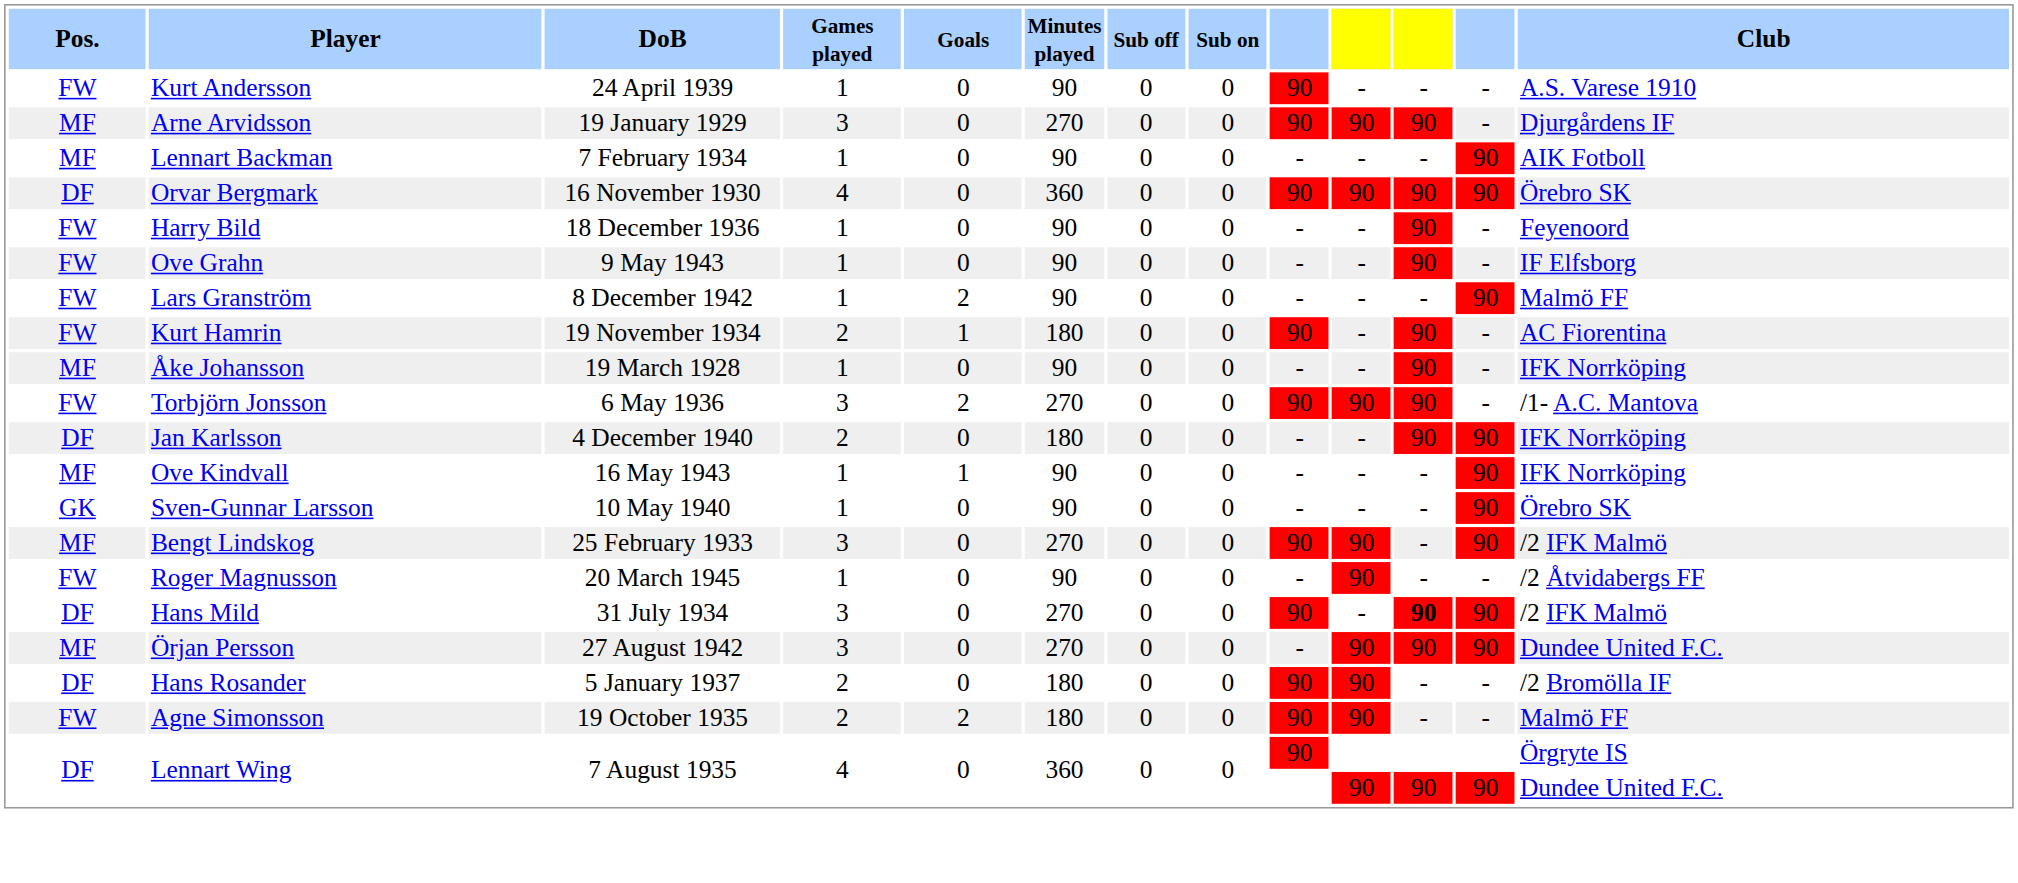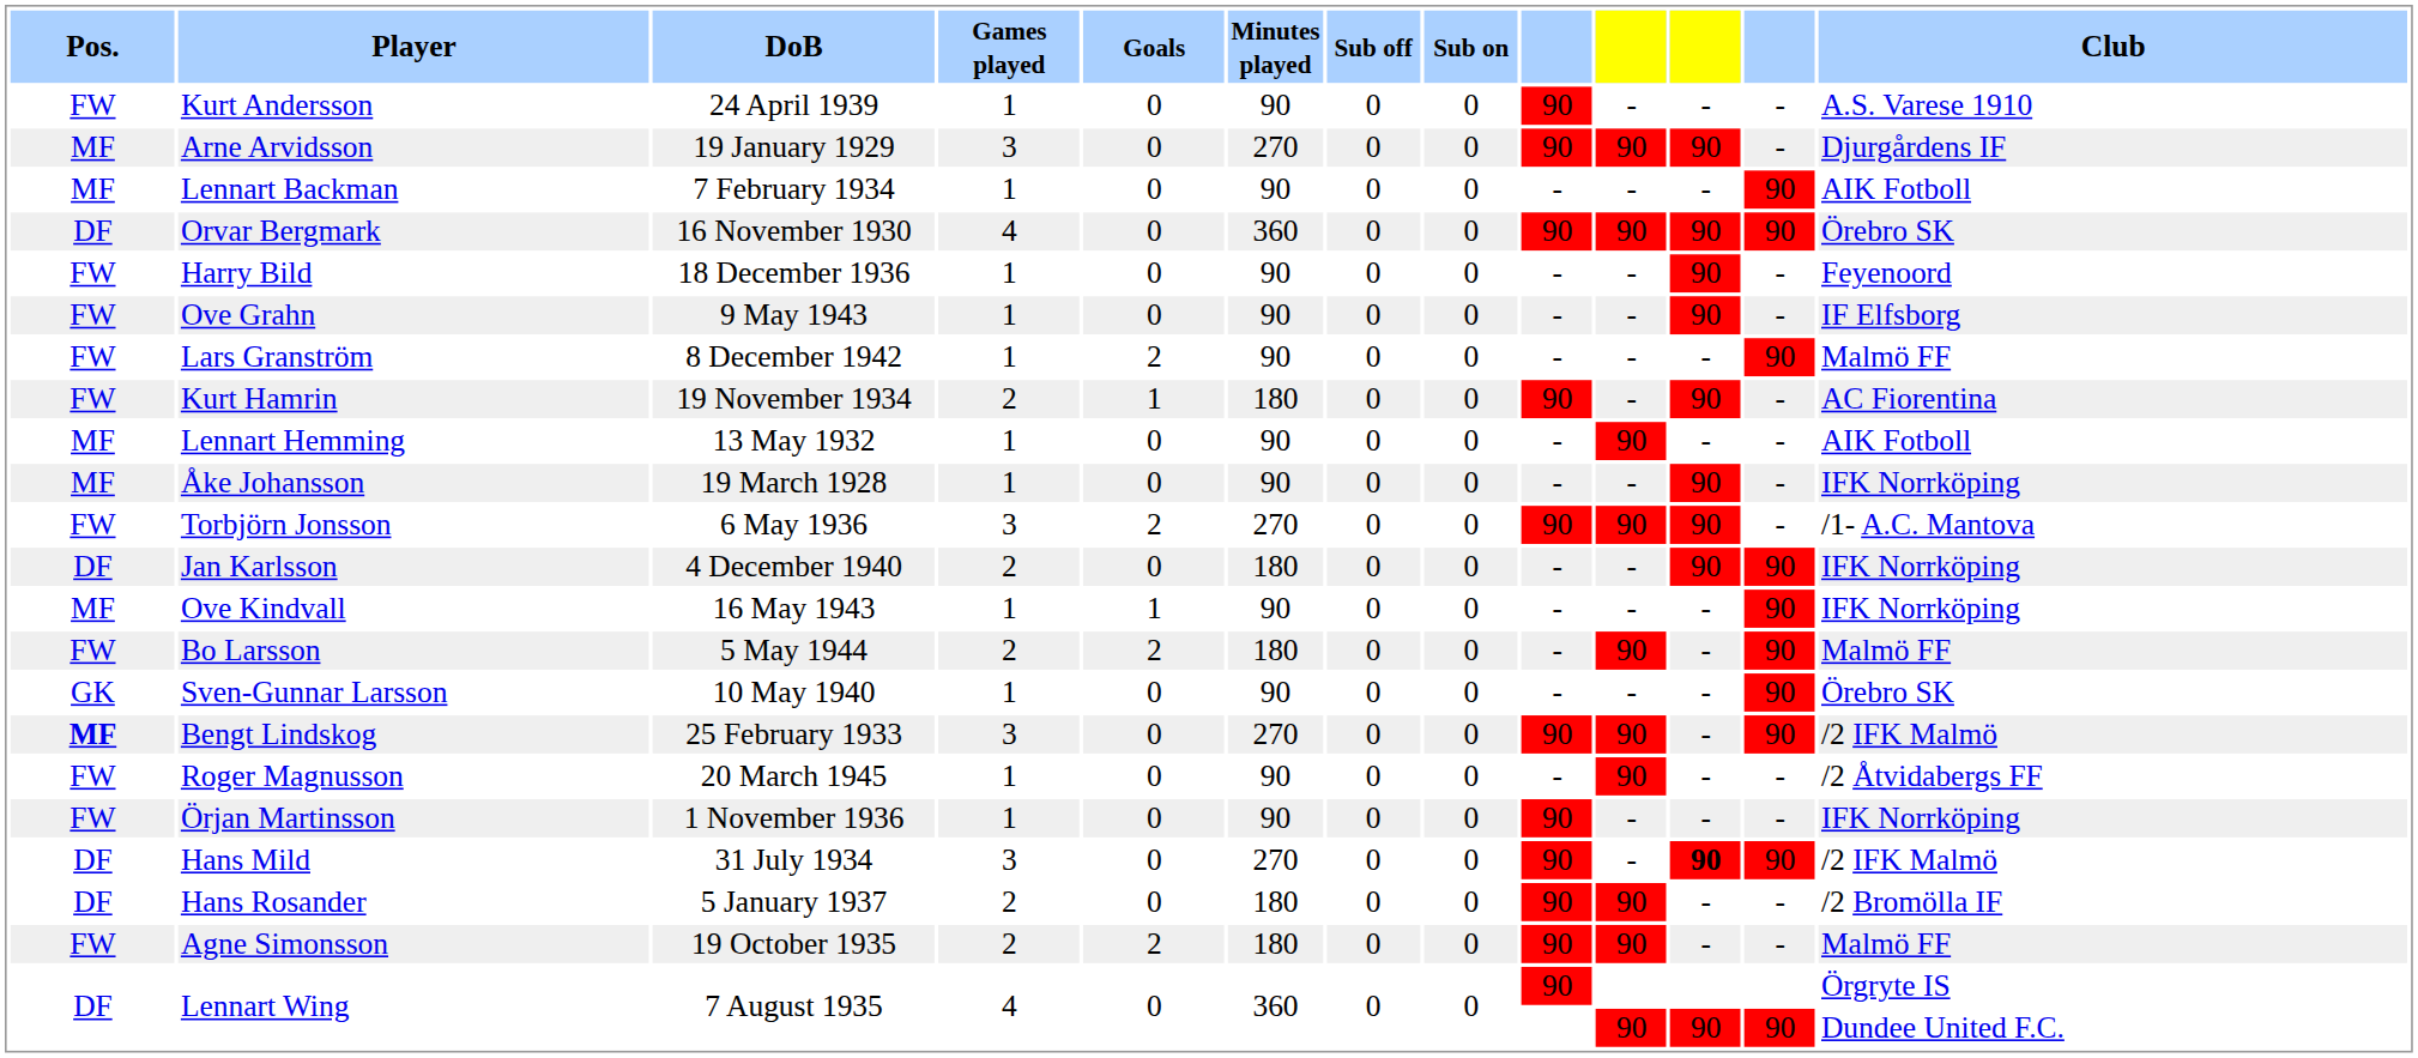 <table border="0" width="100%" style="border: 1px solid #999; background-color:#FFFFFF; text-align:center">
 <tr align="center" bgcolor="#AAD0FF">
 <th width=7%>Pos.</th>
 <th width=20%>Player</th>
 <th width=12%>DoB</th>
 <th width=6%><small>Games<br>played</small></th>
 <th width=6%><small>Goals</small></th>
 <th width=4%><small>Minutes<br>played</small></th>
 <th width=4%><small>Sub off</small></th>
 <th width=4%><small>Sub on</small></th>
 <th width=3%></th>
 <th width=3% bgcolor=yellow></th>
 <th width=3% bgcolor=yellow></th>
 <th width=3%></th>
 <th width=27%>Club</th>
 </tr>
 <tr>
 <td><a href='#'>FW</a></td>
 <td align="left"><a href='#'>Kurt Andersson</a></td>
 <td>24 April 1939</td>
 <td>1</td>
 <td>0</td>
 <td>90</td>
 <td>0</td>
 <td>0</td>
 <td bgcolor=red>90</td>
 <td>-</td>
 <td>-</td>
 <td>-</td>
 <td align="left"> <a href='#'>A.S. Varese 1910</a></td>
 </tr>
 <tr bgcolor="#EFEFEF">
 <td><a href='#'>MF</a></td>
 <td align="left"><a href='#'>Arne Arvidsson</a></td>
 <td>19 January 1929</td>
 <td>3</td>
 <td>0</td>
 <td>270</td>
 <td>0</td>
 <td>0</td>
 <td bgcolor=red>90</td>
 <td bgcolor=red>90</td>
 <td bgcolor=red>90</td>
 <td>-</td>
 <td align="left"> <a href='#'>Djurgårdens IF</a></td>
 </tr>
 <tr>
 <td><a href='#'>MF</a></td>
 <td align="left"><a href='#'>Lennart Backman</a></td>
 <td>7 February 1934</td>
 <td>1</td>
 <td>0</td>
 <td>90</td>
 <td>0</td>
 <td>0</td>
 <td>-</td>
 <td>-</td>
 <td>-</td>
 <td bgcolor=red>90</td>
 <td align="left"> <a href='#'>AIK Fotboll</a></td>
 </tr>
 <tr bgcolor="#EFEFEF">
 <td><a href='#'>DF</a></td>
 <td align="left"><a href='#'>Orvar Bergmark</a></td>
 <td>16 November 1930</td>
 <td>4</td>
 <td>0</td>
 <td>360</td>
 <td>0</td>
 <td>0</td>
 <td bgcolor=red>90</td>
 <td bgcolor=red>90</td>
 <td bgcolor=red>90</td>
 <td bgcolor=red>90</td>
 <td align="left"> <a href='#'>Örebro SK</a></td>
 </tr>
 <tr>
 <td><a href='#'>FW</a></td>
 <td align="left"><a href='#'>Harry Bild</a></td>
 <td>18 December 1936</td>
 <td>1</td>
 <td>0</td>
 <td>90</td>
 <td>0</td>
 <td>0</td>
 <td>-</td>
 <td>-</td>
 <td bgcolor=red>90</td>
 <td>-</td>
 <td align="left"> <a href='#'>Feyenoord</a></td>
 </tr>
 <tr bgcolor="#EFEFEF">
 <td><a href='#'>FW</a></td>
 <td align="left"><a href='#'>Ove Grahn</a></td>
 <td>9 May 1943</td>
 <td>1</td>
 <td>0</td>
 <td>90</td>
 <td>0</td>
 <td>0</td>
 <td>-</td>
 <td>-</td>
 <td bgcolor=red>90</td>
 <td>-</td>
 <td align="left"> <a href='#'>IF Elfsborg</a></td>
 </tr>
 <tr>
 <td><a href='#'>FW</a></td>
 <td align="left"><a href='#'>Lars Granström</a></td>
 <td>8 December 1942</td>
 <td>1</td>
 <td>2</td>
 <td>90</td>
 <td>0</td>
 <td>0</td>
 <td>-</td>
 <td>-</td>
 <td>-</td>
 <td bgcolor=red>90</td>
 <td align="left"> <a href='#'>Malmö FF</a></td>
 </tr>
 <tr bgcolor="#EFEFEF">
 <td><a href='#'>FW</a></td>
 <td align="left"><a href='#'>Kurt Hamrin</a></td>
 <td>19 November 1934</td>
 <td>2</td>
 <td>1</td>
 <td>180</td>
 <td>0</td>
 <td>0</td>
 <td bgcolor=red>90</td>
 <td>-</td>
 <td bgcolor=red>90</td>
 <td>-</td>
 <td align="left"> <a href='#'>AC Fiorentina</a></td>
 </tr>
+<tr>
+<td><a href='#'>MF</a></td>
+<td align="left"><a href='#'>Lennart Hemming</a></td>
+<td>13 May 1932</td>
+<td>1</td>
+<td>0</td>
+<td>90</td>
+<td>0</td>
+<td>0</td>
+<td>-</td>
+<td bgcolor=red>90</td>
+<td>-</td>
+<td>-</td>
+<td align="left"> <a href='#'>AIK Fotboll</a></td>
+</tr>
 <tr bgcolor="#EFEFEF">
 <td><a href='#'>MF</a></td>
 <td align="left"><a href='#'>Åke Johansson</a></td>
 <td>19 March 1928</td>
 <td>1</td>
 <td>0</td>
 <td>90</td>
 <td>0</td>
 <td>0</td>
 <td>-</td>
 <td>-</td>
 <td bgcolor=red>90</td>
 <td>-</td>
 <td align="left"> <a href='#'>IFK Norrköping</a></td>
 </tr>
 <tr>
 <td><a href='#'>FW</a></td>
 <td align="left"><a href='#'>Torbjörn Jonsson</a></td>
 <td>6 May 1936</td>
 <td>3</td>
 <td>2</td>
 <td>270</td>
 <td>0</td>
 <td>0</td>
 <td bgcolor=red>90</td>
 <td bgcolor=red>90</td>
 <td bgcolor=red>90</td>
 <td>-</td>
 <td align="left">/1- <a href='#'>A.C. Mantova</a></td>
 </tr>
 <tr bgcolor="#EFEFEF">
 <td><a href='#'>DF</a></td>
 <td align="left"><a href='#'>Jan Karlsson</a></td>
 <td>4 December 1940</td>
 <td>2</td>
 <td>0</td>
 <td>180</td>
 <td>0</td>
 <td>0</td>
 <td>-</td>
 <td>-</td>
 <td bgcolor=red>90</td>
 <td bgcolor=red>90</td>
 <td align="left"> <a href='#'>IFK Norrköping</a></td>
 </tr>
 <tr>
 <td><a href='#'>MF</a></td>
 <td align="left"><a href='#'>Ove Kindvall</a></td>
 <td>16 May 1943</td>
 <td>1</td>
 <td>1</td>
 <td>90</td>
 <td>0</td>
 <td>0</td>
 <td>-</td>
 <td>-</td>
 <td>-</td>
 <td bgcolor=red>90</td>
 <td align="left"> <a href='#'>IFK Norrköping</a></td>
 </tr>
+<tr bgcolor="#EFEFEF">
+<td><a href='#'>FW</a></td>
+<td align="left"><a href='#'>Bo Larsson</a></td>
+<td>5 May 1944</td>
+<td>2</td>
+<td>2</td>
+<td>180</td>
+<td>0</td>
+<td>0</td>
+<td>-</td>
+<td bgcolor=red>90</td>
+<td>-</td>
+<td bgcolor=red>90</td>
+<td align="left"> <a href='#'>Malmö FF</a></td>
+</tr>
 <tr>
 <td><a href='#'>GK</a></td>
 <td align="left"><a href='#'>Sven-Gunnar Larsson</a></td>
 <td>10 May 1940</td>
 <td>1</td>
 <td>0</td>
 <td>90</td>
 <td>0</td>
 <td>0</td>
 <td>-</td>
 <td>-</td>
 <td>-</td>
 <td bgcolor=red>90</td>
 <td align="left"> <a href='#'>Örebro SK</a></td>
 </tr>
 <tr bgcolor="#EFEFEF">
-<td><a href='#'>MF</a></td>
+<td><strong><a href='#'>MF</a></strong></td>
 <td align="left"><a href='#'>Bengt Lindskog</a></td>
 <td>25 February 1933</td>
 <td>3</td>
 <td>0</td>
 <td>270</td>
 <td>0</td>
 <td>0</td>
 <td bgcolor=red>90</td>
 <td bgcolor=red>90</td>
 <td>-</td>
 <td bgcolor=red>90</td>
 <td align="left">/2 <a href='#'>IFK Malmö</a></td>
 </tr>
 <tr>
 <td><a href='#'>FW</a></td>
 <td align="left"><a href='#'>Roger Magnusson</a></td>
 <td>20 March 1945</td>
 <td>1</td>
 <td>0</td>
 <td>90</td>
 <td>0</td>
 <td>0</td>
 <td>-</td>
 <td bgcolor=red>90</td>
 <td>-</td>
 <td>-</td>
 <td align="left">/2 <a href='#'>Åtvidabergs FF</a></td>
 </tr>
+<tr bgcolor="#EFEFEF">
+<td><a href='#'>FW</a></td>
+<td align="left"><a href='#'>Örjan Martinsson</a></td>
+<td>1 November 1936</td>
+<td>1</td>
+<td>0</td>
+<td>90</td>
+<td>0</td>
+<td>0</td>
+<td bgcolor=red>90</td>
+<td>-</td>
+<td>-</td>
+<td>-</td>
+<td align="left"> <a href='#'>IFK Norrköping</a></td>
+</tr>
 <tr>
 <td><a href='#'>DF</a></td>
 <td align="left"><a href='#'>Hans Mild</a></td>
 <td>31 July 1934</td>
 <td>3</td>
 <td>0</td>
 <td>270</td>
 <td>0</td>
 <td>0</td>
 <td bgcolor=red>90</td>
 <td>-</td>
 <td bgcolor=red><strong>90</strong></td>
 <td bgcolor=red>90</td>
 <td align="left">/2 <a href='#'>IFK Malmö</a></td>
-</tr>
-<tr bgcolor="#EFEFEF">
-<td><a href='#'>MF</a></td>
-<td align="left"><a href='#'>Örjan Persson</a></td>
-<td>27 August 1942</td>
-<td>3</td>
-<td>0</td>
-<td>270</td>
-<td>0</td>
-<td>0</td>
-<td>-</td>
-<td bgcolor=red>90</td>
-<td bgcolor=red>90</td>
-<td bgcolor=red>90</td>
-<td align="left"> <a href='#'>Dundee United F.C.</a></td>
 </tr>
 <tr>
 <td><a href='#'>DF</a></td>
 <td align="left"><a href='#'>Hans Rosander</a></td>
 <td>5 January 1937</td>
 <td>2</td>
 <td>0</td>
 <td>180</td>
 <td>0</td>
 <td>0</td>
 <td bgcolor=red>90</td>
 <td bgcolor=red>90</td>
 <td>-</td>
 <td>-</td>
 <td align="left">/2 <a href='#'>Bromölla IF</a></td>
 </tr>
 <tr bgcolor="#EFEFEF">
 <td><a href='#'>FW</a></td>
 <td align="left"><a href='#'>Agne Simonsson</a></td>
 <td>19 October 1935</td>
 <td>2</td>
 <td>2</td>
 <td>180</td>
 <td>0</td>
 <td>0</td>
 <td bgcolor=red>90</td>
 <td bgcolor=red>90</td>
 <td>-</td>
 <td>-</td>
 <td align="left"> <a href='#'>Malmö FF</a></td>
 </tr>
 <tr>
 <td rowspan=2><a href='#'>DF</a></td>
 <td align="left" rowspan=2><a href='#'>Lennart Wing</a></td>
 <td rowspan=2>7 August 1935</td>
 <td rowspan=2>4</td>
 <td rowspan=2>0</td>
 <td rowspan=2>360</td>
 <td rowspan=2>0</td>
 <td rowspan=2>0</td>
 <td bgcolor=red>90</td>
 <td></td>
 <td></td>
 <td></td>
 <td align="left"> <a href='#'>Örgryte IS</a></td>
 </tr>
 <tr>
 <td></td>
 <td bgcolor=red>90</td>
 <td bgcolor=red>90</td>
 <td bgcolor=red>90</td>
 <td align="left"> <a href='#'>Dundee United F.C.</a></td>
 </tr>
 </table>
